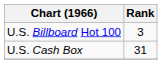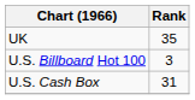 <table class="wikitable sortable">
 <tr>
 <th align="left">Chart (1966)</th>
 <th style="text-align:center;">Rank</th>
+</tr>
+<tr>
+<td>UK</td>
+<td style="text-align:center;">35</td>
 </tr>
 <tr>
 <td>U.S. <em><a href='#'>Billboard</a></em> <a href='#'>Hot 100</a></td>
 <td style="text-align:center;">3</td>
 </tr>
 <tr>
 <td>U.S. <em>Cash Box</em> </td>
 <td style="text-align:center;">31</td>
 </tr>
 <tr>
 </tr>
 </table>
